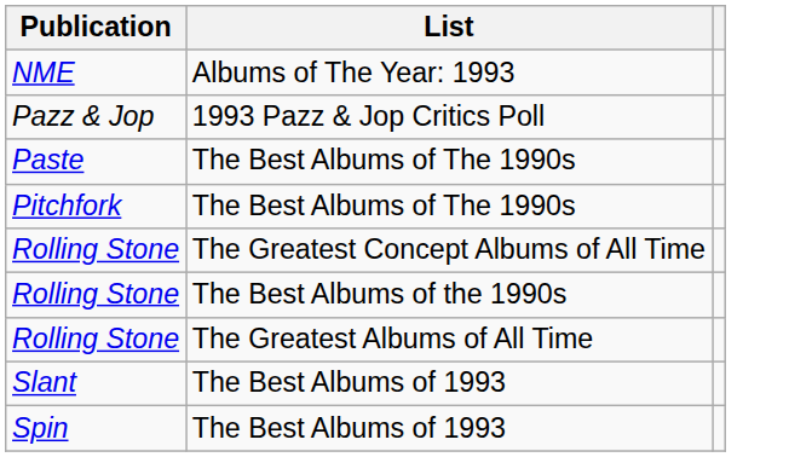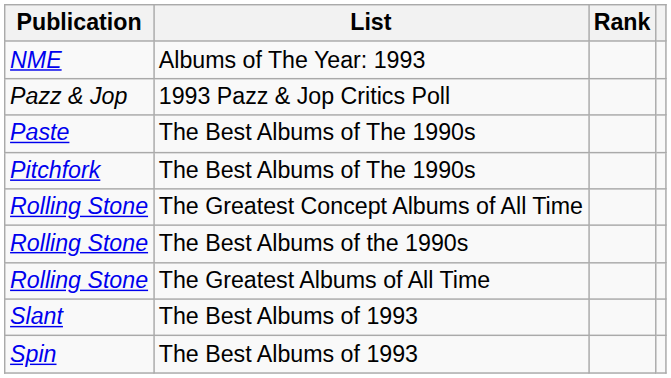 <table class="wikitable sortable">
 <tr>
 <th>Publication</th>
 <th>List</th>
+<th>Rank</th>
 <th class="unsortable"></th>
 </tr>
 <tr>
 <td><em><a href='#'>NME</a></em></td>
 <td>Albums of The Year: 1993</td>
 <td></td>
+<td></td>
 </tr>
 <tr>
 <td><em>Pazz & Jop</em></td>
 <td>1993 Pazz & Jop Critics Poll</td>
+<td></td>
 <td></td>
 </tr>
 <tr>
 <td><em><a href='#'>Paste</a></em></td>
 <td>The Best Albums of The 1990s</td>
 <td></td>
+<td></td>
 </tr>
 <tr>
 <td><em><a href='#'>Pitchfork</a></em></td>
 <td>The Best Albums of The 1990s</td>
+<td></td>
 <td></td>
 </tr>
 <tr>
 <td><em><a href='#'>Rolling Stone</a></em></td>
 <td>The Greatest Concept Albums of All Time</td>
 <td></td>
+<td></td>
 </tr>
 <tr>
 <td><em><a href='#'>Rolling Stone</a></em></td>
 <td>The Best Albums of the 1990s</td>
+<td></td>
 <td></td>
 </tr>
 <tr>
 <td><em><a href='#'>Rolling Stone</a></em></td>
 <td>The Greatest Albums of All Time</td>
 <td></td>
+<td></td>
 </tr>
 <tr>
 <td><em><a href='#'>Slant</a></em></td>
 <td>The Best Albums of 1993</td>
+<td></td>
 <td></td>
 </tr>
 <tr>
 <td><em><a href='#'>Spin</a></em></td>
 <td>The Best Albums of 1993</td>
 <td></td>
+<td></td>
 </tr>
 </table>
